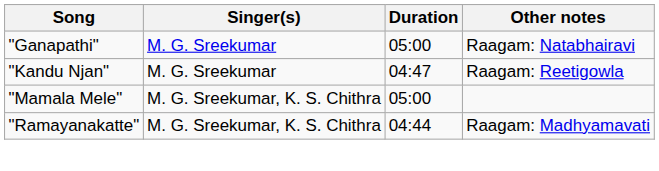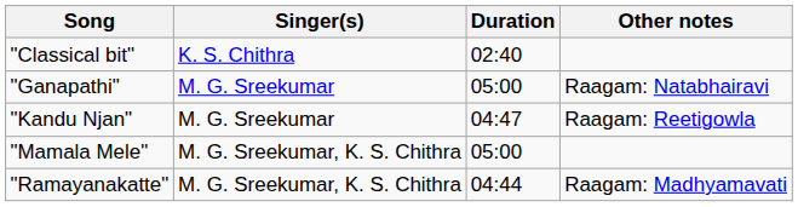 <table class="wikitable">
 <tr>
 <th>Song</th>
 <th>Singer(s)</th>
 <th>Duration</th>
 <th>Other notes</th>
+</tr>
+<tr>
+<td>"Classical bit"</td>
+<td><a href='#'>K. S. Chithra</a></td>
+<td>02:40</td>
+<td></td>
 </tr>
 <tr>
 <td>"Ganapathi"</td>
 <td><a href='#'>M. G. Sreekumar</a></td>
 <td>05:00</td>
 <td>Raagam: <a href='#'>Natabhairavi</a></td>
 </tr>
 <tr>
 <td>"Kandu Njan"</td>
 <td>M. G. Sreekumar</td>
 <td>04:47</td>
 <td>Raagam: <a href='#'>Reetigowla</a></td>
 </tr>
 <tr>
 <td>"Mamala Mele"</td>
 <td>M. G. Sreekumar, K. S. Chithra</td>
 <td>05:00</td>
 <td></td>
 </tr>
 <tr>
 <td>"Ramayanakatte"</td>
 <td>M. G. Sreekumar, K. S. Chithra</td>
 <td>04:44</td>
 <td>Raagam: <a href='#'>Madhyamavati</a></td>
 </tr>
 </table>
